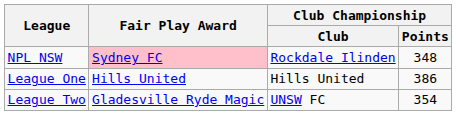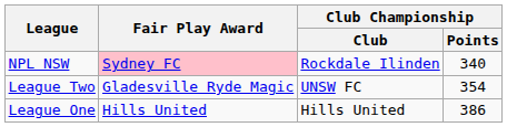 <table class="wikitable" style="text-align:left;">
 <tr>
 <th rowspan="2">League</th>
 <th rowspan="2">Fair Play Award</th>
 <th colspan="2">Club Championship</th>
 </tr>
 <tr>
 <th>Club</th>
 <th>Points</th>
 </tr>
 <tr>
 <td><a href='#'>NPL NSW</a></td>
 <td style="background: pink;"><a href='#'>Sydney FC</a></td>
 <td><a href='#'>Rockdale Ilinden</a></td>
-<td align=middle>348</td>
+<td align=middle>340</td>
+</tr>
+<tr>
+<td><a href='#'>League Two</a></td>
+<td><a href='#'>Gladesville Ryde Magic</a></td>
+<td><a href='#'>UNSW</a> FC</td>
+<td align=middle>354</td>
 </tr>
 <tr>
 <td><a href='#'>League One</a></td>
 <td><a href='#'>Hills United</a></td>
 <td>Hills United</td>
 <td align=middle>386</td>
 </tr>
-<tr>
-<td><a href='#'>League Two</a></td>
-<td><a href='#'>Gladesville Ryde Magic</a></td>
-<td><a href='#'>UNSW</a> FC</td>
-<td align=middle>354</td>
-</tr>
 </table>
